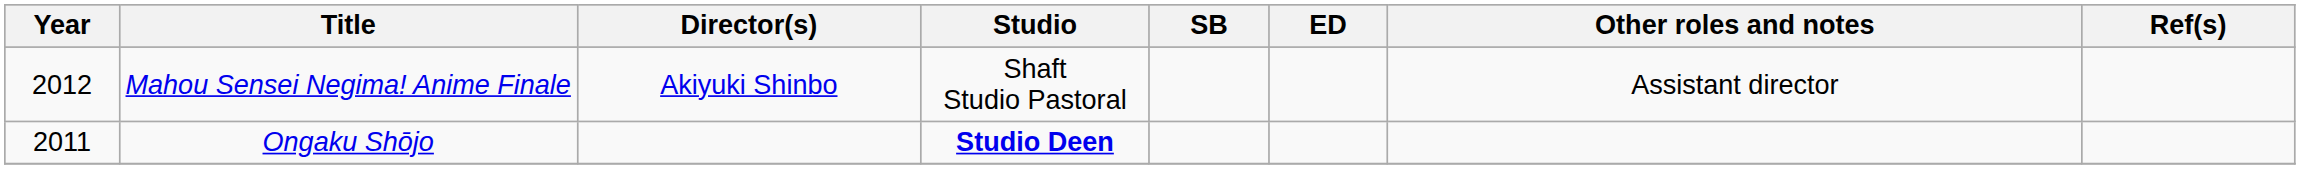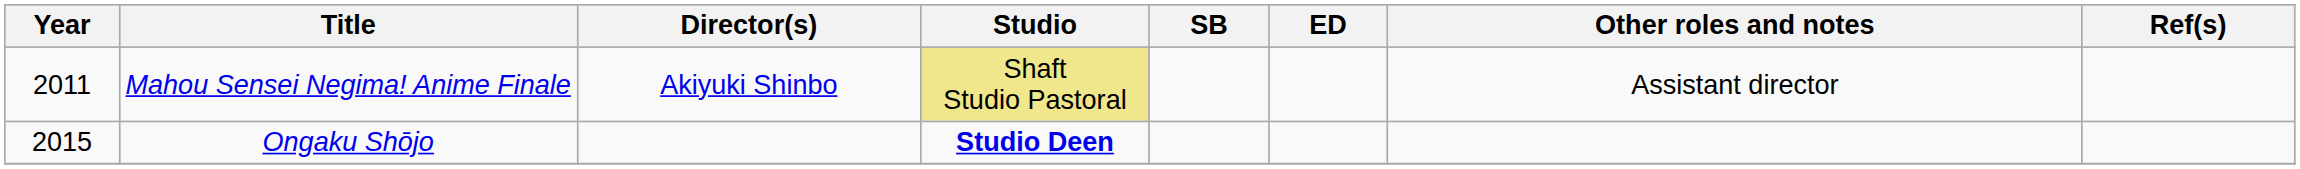 <table class="wikitable sortable" style="text-align:center; margin=auto; ">
 <tr>
 <th scope="col" width=5%>Year</th>
 <th scope="col" width=20%>Title</th>
 <th scope="col" width=15%>Director(s)</th>
 <th scope="col" width=10%>Studio</th>
 <th scope="col" class="unsortable">SB</th>
 <th scope="col" class="unsortable">ED</th>
 <th scope="col" class="unsortable">Other roles and notes</th>
 <th scope="col" class="unsortable">Ref(s)</th>
 </tr>
 <tr>
-<td>2012</td>
+<td>2011</td>
 <td><em><a href='#'>Mahou Sensei Negima! Anime Finale</a></em></td>
 <td><a href='#'>Akiyuki Shinbo</a></td>
-<td>Shaft<br>Studio Pastoral</td>
+<td style="background: khaki;">Shaft<br>Studio Pastoral</td>
 <td></td>
 <td></td>
 <td>Assistant director</td>
 <td></td>
 </tr>
 <tr>
-<td>2011</td>
+<td>2015</td>
 <td><em><a href='#'>Ongaku Shōjo</a></em></td>
 <td></td>
 <td><strong><a href='#'>Studio Deen</a></strong></td>
 <td></td>
 <td></td>
 <td></td>
 <td></td>
 </tr>
 <tr>
 </tr>
 </table>
